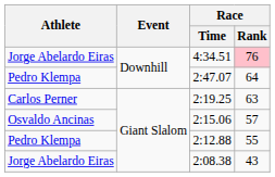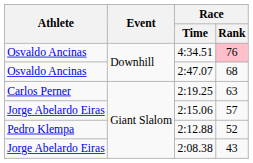 <table class="wikitable" style="font-size:90%">
 <tr>
 <th rowspan="2">Athlete</th>
 <th rowspan="2">Event</th>
 <th colspan="2">Race</th>
 </tr>
 <tr>
 <th>Time</th>
 <th>Rank</th>
 </tr>
 <tr>
-<td><a href='#'>Jorge Abelardo Eiras</a></td>
+<td><a href='#'>Osvaldo Ancinas</a></td>
 <td rowspan="2">Downhill</td>
 <td align="center">4:34.51</td>
 <td align="center" style="background: pink;">76</td>
 </tr>
 <tr>
-<td><a href='#'>Pedro Klempa</a></td>
+<td><a href='#'>Osvaldo Ancinas</a></td>
 <td align="center">2:47.07</td>
-<td align="center">64</td>
+<td align="center">68</td>
 </tr>
 <tr>
 <td><a href='#'>Carlos Perner</a></td>
 <td rowspan="4">Giant Slalom</td>
 <td align="center">2:19.25</td>
 <td align="center">63</td>
 </tr>
 <tr>
-<td><a href='#'>Osvaldo Ancinas</a></td>
+<td><a href='#'>Jorge Abelardo Eiras</a></td>
 <td align="center">2:15.06</td>
 <td align="center">57</td>
 </tr>
 <tr>
 <td><a href='#'>Pedro Klempa</a></td>
 <td align="center">2:12.88</td>
-<td align="center">55</td>
+<td align="center">52</td>
 </tr>
 <tr>
 <td><a href='#'>Jorge Abelardo Eiras</a></td>
 <td align="center">2:08.38</td>
 <td align="center">43</td>
 </tr>
 </table>
